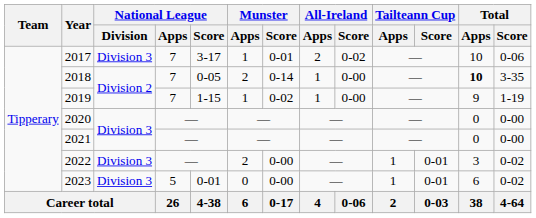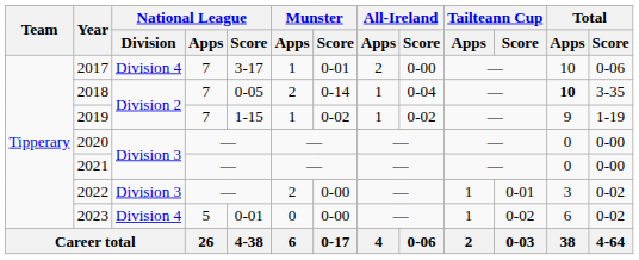 <table class="wikitable" style="text-align:center">
 <tr>
 <th rowspan="2">Team</th>
 <th rowspan="2">Year</th>
 <th colspan="3"><a href='#'>National League</a></th>
 <th colspan="2"><a href='#'>Munster</a></th>
 <th colspan="2"><a href='#'>All-Ireland</a></th>
 <th colspan="2"><a href='#'>Tailteann Cup</a></th>
 <th colspan="2">Total</th>
 </tr>
 <tr>
 <th>Division</th>
 <th>Apps</th>
 <th>Score</th>
 <th>Apps</th>
 <th>Score</th>
 <th>Apps</th>
 <th>Score</th>
 <th>Apps</th>
 <th>Score</th>
 <th>Apps</th>
 <th>Score</th>
 </tr>
 <tr>
 <td rowspan="7"><a href='#'>Tipperary</a></td>
 <td>2017</td>
-<td><a href='#'>Division 3</a></td>
+<td><a href='#'>Division 4</a></td>
 <td>7</td>
 <td>3-17</td>
 <td>1</td>
 <td>0-01</td>
 <td>2</td>
-<td>0-02</td>
+<td>0-00</td>
 <td colspan=2>—</td>
 <td>10</td>
 <td>0-06</td>
 </tr>
 <tr>
 <td>2018</td>
 <td rowspan="2"><a href='#'>Division 2</a></td>
 <td>7</td>
 <td>0-05</td>
 <td>2</td>
 <td>0-14</td>
 <td>1</td>
-<td>0-00</td>
+<td>0-04</td>
 <td colspan=2>—</td>
 <td><strong>10</strong></td>
 <td>3-35</td>
 </tr>
 <tr>
 <td>2019</td>
 <td>7</td>
 <td>1-15</td>
 <td>1</td>
 <td>0-02</td>
 <td>1</td>
-<td>0-00</td>
+<td>0-02</td>
 <td colspan=2>—</td>
 <td>9</td>
 <td>1-19</td>
 </tr>
 <tr>
 <td>2020</td>
 <td rowspan="2"><a href='#'>Division 3</a></td>
 <td colspan=2>—</td>
 <td colspan=2>—</td>
 <td colspan=2>—</td>
 <td colspan=2>—</td>
 <td>0</td>
 <td>0-00</td>
 </tr>
 <tr>
 <td>2021</td>
 <td colspan=2>—</td>
 <td colspan=2>—</td>
 <td colspan=2>—</td>
 <td colspan=2>—</td>
 <td>0</td>
 <td>0-00</td>
 </tr>
 <tr>
 <td>2022</td>
 <td><a href='#'>Division 3</a></td>
 <td colspan=2>—</td>
 <td>2</td>
 <td>0-00</td>
 <td colspan=2>—</td>
 <td>1</td>
 <td>0-01</td>
 <td>3</td>
 <td>0-02</td>
 </tr>
 <tr>
 <td>2023</td>
-<td><a href='#'>Division 3</a></td>
+<td><a href='#'>Division 4</a></td>
 <td>5</td>
 <td>0-01</td>
 <td>0</td>
 <td>0-00</td>
 <td colspan=2>—</td>
 <td>1</td>
-<td>0-01</td>
+<td>0-02</td>
 <td>6</td>
 <td>0-02</td>
 </tr>
 <tr>
 <th colspan="3">Career total</th>
 <th>26</th>
 <th>4-38</th>
 <th>6</th>
 <th>0-17</th>
 <th>4</th>
 <th>0-06</th>
 <th>2</th>
 <th>0-03</th>
 <th>38</th>
 <th>4-64</th>
 </tr>
 </table>
